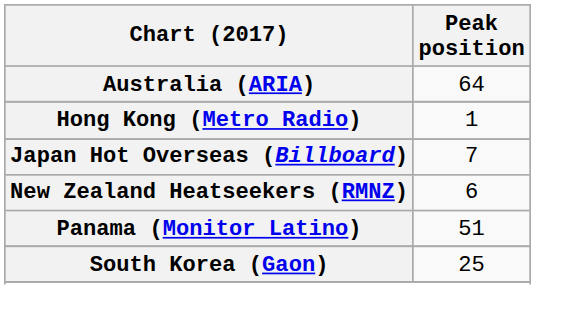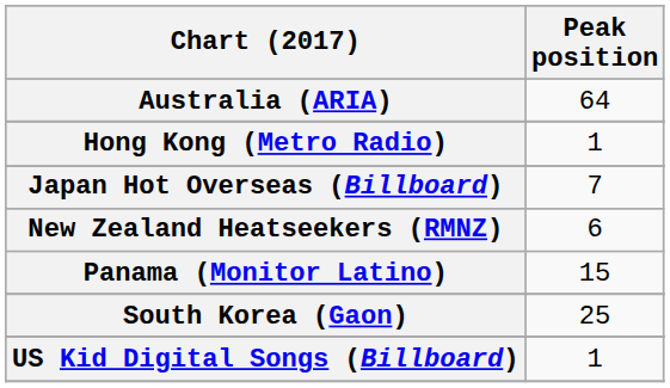 <table class="wikitable sortable plainrowheaders" style="text-align:center">
 <tr>
 <th scope="col">Chart (2017)</th>
 <th scope="col">Peak<br> position</th>
 </tr>
 <tr>
 <th scope="row">Australia (<a href='#'>ARIA</a>)</th>
 <td>64</td>
 </tr>
 <tr>
 </tr>
 <tr>
 </tr>
 <tr>
 </tr>
 <tr>
 <th scope="row">Hong Kong (<a href='#'>Metro Radio</a>)</th>
 <td>1</td>
 </tr>
 <tr>
 </tr>
 <tr>
 </tr>
 <tr>
 <th scope="row">Japan Hot Overseas (<em><a href='#'>Billboard</a></em>)</th>
 <td>7</td>
 </tr>
 <tr>
 <th scope="row">New Zealand Heatseekers (<a href='#'>RMNZ</a>)</th>
 <td>6</td>
 </tr>
 <tr>
 <th scope="row">Panama (<a href='#'>Monitor Latino</a>)</th>
-<td>51</td>
+<td>15</td>
 </tr>
 <tr>
 </tr>
 <tr>
 </tr>
 <tr>
 <th scope="row">South Korea (<a href='#'>Gaon</a>)</th>
 <td>25</td>
 </tr>
 <tr>
 </tr>
 <tr>
 </tr>
 <tr>
+<th scope="row">US <a href='#'>Kid Digital Songs</a> (<em><a href='#'>Billboard</a></em>)</th>
+<td>1</td>
+</tr>
+<tr>
 </tr>
 </table>
